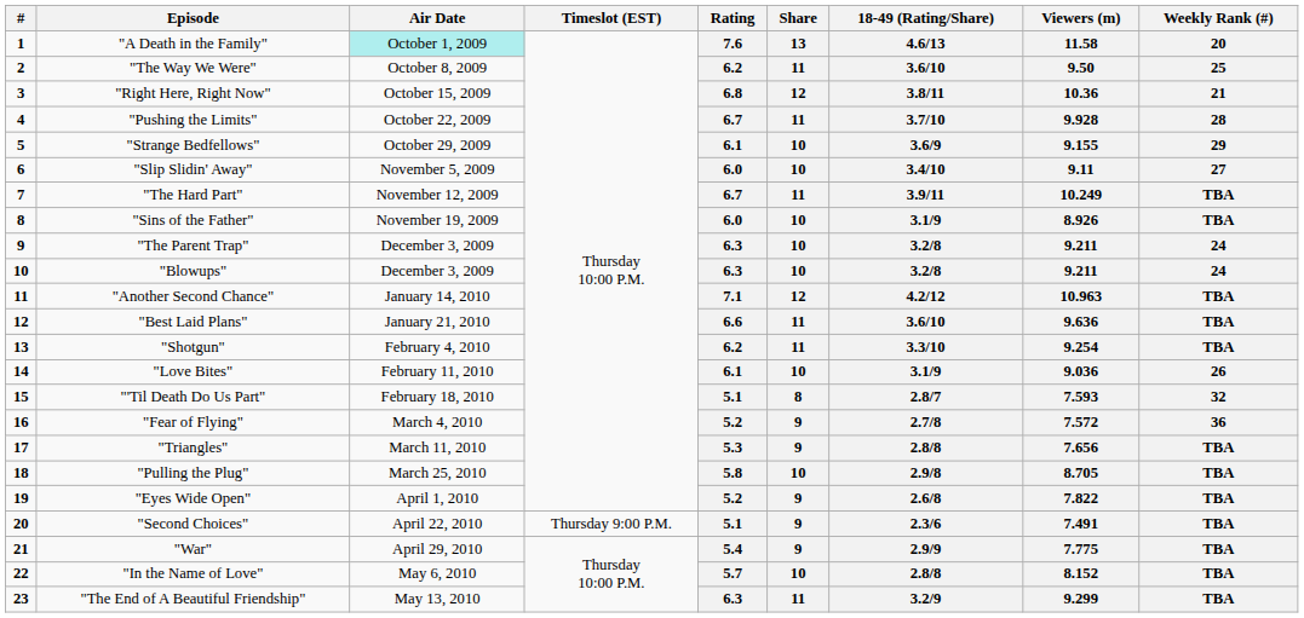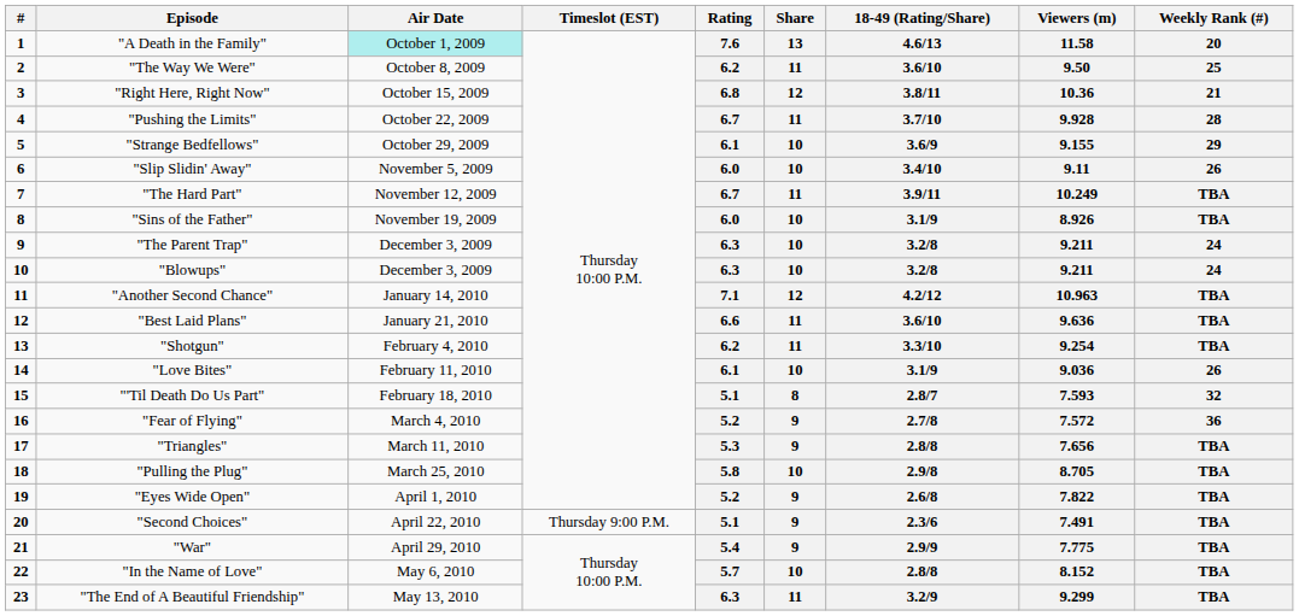 <table class="wikitable" style="font-size:90%; text-align:center; width: 96%; margin-left: auto; margin-right: auto;">
 <tr>
 <th>#</th>
 <th>Episode</th>
 <th>Air Date</th>
 <th>Timeslot (EST)</th>
 <th>Rating</th>
 <th>Share</th>
 <th>18-49 (Rating/Share)</th>
 <th>Viewers (m)</th>
 <th>Weekly Rank (#)</th>
 </tr>
 <tr>
 <td style="text-align:center"><strong>1</strong></td>
 <td>"A Death in the Family"</td>
 <td style="background: paleturquoise;">October 1, 2009</td>
 <td style="text-align:center" rowspan=19>Thursday<br>10:00 P.M.</td>
 <th style="text-align:center">7.6</th>
 <th style="text-align:center">13</th>
 <th style="text-align:center">4.6/13</th>
 <th style="text-align:center">11.58</th>
 <th style="text-align:center">20</th>
 </tr>
 <tr>
 <td style="text-align:center"><strong>2</strong></td>
 <td>"The Way We Were"</td>
 <td>October 8, 2009</td>
 <th style="text-align:center">6.2</th>
 <th style="text-align:center">11</th>
 <th style="text-align:center">3.6/10</th>
 <th style="text-align:center">9.50</th>
 <th style="text-align:center">25</th>
 </tr>
 <tr>
 <td style="text-align:center"><strong>3</strong></td>
 <td>"Right Here, Right Now"</td>
 <td>October 15, 2009</td>
 <th style="text-align:center">6.8</th>
 <th style="text-align:center">12</th>
 <th style="text-align:center">3.8/11</th>
 <th style="text-align:center">10.36</th>
 <th style="text-align:center">21</th>
 </tr>
 <tr>
 <td style="text-align:center"><strong>4</strong></td>
 <td>"Pushing the Limits"</td>
 <td>October 22, 2009</td>
 <th style="text-align:center">6.7</th>
 <th style="text-align:center">11</th>
 <th style="text-align:center">3.7/10</th>
 <th style="text-align:center">9.928</th>
 <th style="text-align:center">28</th>
 </tr>
 <tr>
 <td style="text-align:center"><strong>5</strong></td>
 <td>"Strange Bedfellows"</td>
 <td>October 29, 2009</td>
 <th style="text-align:center">6.1</th>
 <th style="text-align:center">10</th>
 <th style="text-align:center">3.6/9</th>
 <th style="text-align:center">9.155</th>
 <th style="text-align:center">29</th>
 </tr>
 <tr>
 <td style="text-align:center"><strong>6</strong></td>
 <td>"Slip Slidin' Away"</td>
 <td>November 5, 2009</td>
 <th style="text-align:center">6.0</th>
 <th style="text-align:center">10</th>
 <th style="text-align:center">3.4/10</th>
 <th style="text-align:center">9.11</th>
-<th style="text-align:center">27</th>
+<th style="text-align:center">26</th>
 </tr>
 <tr>
 <td style="text-align:center"><strong>7</strong></td>
 <td>"The Hard Part"</td>
 <td>November 12, 2009</td>
 <th style="text-align:center">6.7</th>
 <th style="text-align:center">11</th>
 <th style="text-align:center">3.9/11</th>
 <th style="text-align:center">10.249</th>
 <th style="text-align:center">TBA</th>
 </tr>
 <tr>
 <td style="text-align:center"><strong>8</strong></td>
 <td>"Sins of the Father"</td>
 <td>November 19, 2009</td>
 <th style="text-align:center">6.0</th>
 <th style="text-align:center">10</th>
 <th style="text-align:center">3.1/9</th>
 <th style="text-align:center">8.926</th>
 <th style="text-align:center">TBA</th>
 </tr>
 <tr>
 <td style="text-align:center"><strong>9</strong></td>
 <td>"The Parent Trap"</td>
 <td>December 3, 2009</td>
 <th style="text-align:center">6.3</th>
 <th style="text-align:center">10</th>
 <th style="text-align:center">3.2/8</th>
 <th style="text-align:center">9.211</th>
 <th style="text-align:center">24</th>
 </tr>
 <tr>
 <td style="text-align:center"><strong>10</strong></td>
 <td>"Blowups"</td>
 <td>December 3, 2009</td>
 <th style="text-align:center">6.3</th>
 <th style="text-align:center">10</th>
 <th style="text-align:center">3.2/8</th>
 <th style="text-align:center">9.211</th>
 <th style="text-align:center">24</th>
 </tr>
 <tr>
 <td style="text-align:center"><strong>11</strong></td>
 <td>"Another Second Chance"</td>
 <td>January 14, 2010</td>
 <th style="text-align:center">7.1</th>
 <th style="text-align:center">12</th>
 <th style="text-align:center">4.2/12</th>
 <th style="text-align:center">10.963</th>
 <th style="text-align:center">TBA</th>
 </tr>
 <tr>
 <td style="text-align:center"><strong>12</strong></td>
 <td>"Best Laid Plans"</td>
 <td>January 21, 2010</td>
 <th style="text-align:center">6.6</th>
 <th style="text-align:center">11</th>
 <th style="text-align:center">3.6/10</th>
 <th style="text-align:center">9.636</th>
 <th style="text-align:center">TBA</th>
 </tr>
 <tr>
 <td style="text-align:center"><strong>13</strong></td>
 <td>"Shotgun"</td>
 <td>February 4, 2010</td>
 <th style="text-align:center">6.2</th>
 <th style="text-align:center">11</th>
 <th style="text-align:center">3.3/10</th>
 <th style="text-align:center">9.254</th>
 <th style="text-align:center">TBA</th>
 </tr>
 <tr>
 <td style="text-align:center"><strong>14</strong></td>
 <td>"Love Bites"</td>
 <td>February 11, 2010</td>
 <th style="text-align:center">6.1</th>
 <th style="text-align:center">10</th>
 <th style="text-align:center">3.1/9</th>
 <th style="text-align:center">9.036</th>
 <th style="text-align:center">26</th>
 </tr>
 <tr>
 <td style="text-align:center"><strong>15</strong></td>
 <td>"'Til Death Do Us Part"</td>
 <td>February 18, 2010</td>
 <th style="text-align:center">5.1</th>
 <th style="text-align:center">8</th>
 <th style="text-align:center">2.8/7</th>
 <th style="text-align:center">7.593</th>
 <th style="text-align:center">32</th>
 </tr>
 <tr>
 <td style="text-align:center"><strong>16</strong></td>
 <td>"Fear of Flying"</td>
 <td>March 4, 2010</td>
 <th style="text-align:center">5.2</th>
 <th style="text-align:center">9</th>
 <th style="text-align:center">2.7/8</th>
 <th style="text-align:center">7.572</th>
 <th style="text-align:center">36</th>
 </tr>
 <tr>
 <td style="text-align:center"><strong>17</strong></td>
 <td>"Triangles"</td>
 <td>March 11, 2010</td>
 <th style="text-align:center">5.3</th>
 <th style="text-align:center">9</th>
 <th style="text-align:center">2.8/8</th>
 <th style="text-align:center">7.656</th>
 <th style="text-align:center">TBA</th>
 </tr>
 <tr>
 <td style="text-align:center"><strong>18</strong></td>
 <td>"Pulling the Plug"</td>
 <td>March 25, 2010</td>
 <th style="text-align:center">5.8</th>
 <th style="text-align:center">10</th>
 <th style="text-align:center">2.9/8</th>
 <th style="text-align:center">8.705</th>
 <th style="text-align:center">TBA</th>
 </tr>
 <tr>
 <td style="text-align:center"><strong>19</strong></td>
 <td>"Eyes Wide Open"</td>
 <td>April 1, 2010</td>
 <th style="text-align:center">5.2</th>
 <th style="text-align:center">9</th>
 <th style="text-align:center">2.6/8</th>
 <th style="text-align:center">7.822</th>
 <th style="text-align:center">TBA</th>
 </tr>
 <tr>
 <td style="text-align:center"><strong>20</strong></td>
 <td>"Second Choices"</td>
 <td>April 22, 2010</td>
 <td style="text-align:center">Thursday 9:00 P.M.</td>
 <th style="text-align:center">5.1</th>
 <th style="text-align:center">9</th>
 <th style="text-align:center">2.3/6</th>
 <th style="text-align:center">7.491</th>
 <th style="text-align:center">TBA</th>
 </tr>
 <tr>
 <td style="text-align:center"><strong>21</strong></td>
 <td>"War"</td>
 <td>April 29, 2010</td>
 <td style="text-align:center" rowspan=3>Thursday<br>10:00 P.M.</td>
 <th style="text-align:center">5.4</th>
 <th style="text-align:center">9</th>
 <th style="text-align:center">2.9/9</th>
 <th style="text-align:center">7.775</th>
 <th style="text-align:center">TBA</th>
 </tr>
 <tr>
 <td style="text-align:center"><strong>22</strong></td>
 <td>"In the Name of Love"</td>
 <td>May 6, 2010</td>
 <th style="text-align:center">5.7</th>
 <th style="text-align:center">10</th>
 <th style="text-align:center">2.8/8</th>
 <th style="text-align:center">8.152</th>
 <th style="text-align:center">TBA</th>
 </tr>
 <tr>
 <td style="text-align:center"><strong>23</strong></td>
 <td>"The End of A Beautiful Friendship"</td>
 <td>May 13, 2010</td>
 <th style="text-align:center">6.3</th>
 <th style="text-align:center">11</th>
 <th style="text-align:center">3.2/9</th>
 <th style="text-align:center">9.299</th>
 <th style="text-align:center">TBA</th>
 </tr>
 </table>
